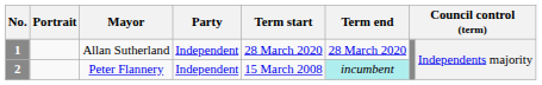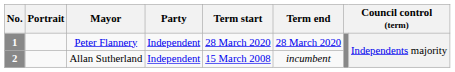 <table class="wikitable">
 <tr>
 <th>No.</th>
 <th>Portrait</th>
 <th>Mayor</th>
 <th>Party</th>
 <th>Term start</th>
 <th>Term end</th>
 <th colspan="3">Council control <br> <small> (term) </small></th>
 </tr>
 <tr>
 <th style="background:#888888; color:white">1</th>
 <td align="center"></td>
-<td align="center">Allan Sutherland</td>
+<td align="center"><a href='#'>Peter Flannery</a></td>
 <td align="center"><a href='#'>Independent</a></td>
 <td align="center"><a href='#'>28 March 2020</a></td>
 <td align="center"><a href='#'>28 March 2020</a></td>
 <td rowspan="2" style="background-color:#888888; border-bottom:solid 0 gray"></td>
 <th rowspan="2" style="font-weight:normal"><a href='#'>Independents</a> majority <br> <small></small></th>
 </tr>
 <tr>
 <th style="background:#888888; color:white">2</th>
 <td align="center"></td>
-<td align="center"><a href='#'>Peter Flannery</a></td>
+<td align="center">Allan Sutherland</td>
 <td align="center"><a href='#'>Independent</a></td>
 <td align="center"><a href='#'>15 March 2008</a></td>
-<td align="center" style="background: paleturquoise;"><em>incumbent</em></td>
+<td align="center"><em>incumbent</em></td>
 </tr>
 </table>
